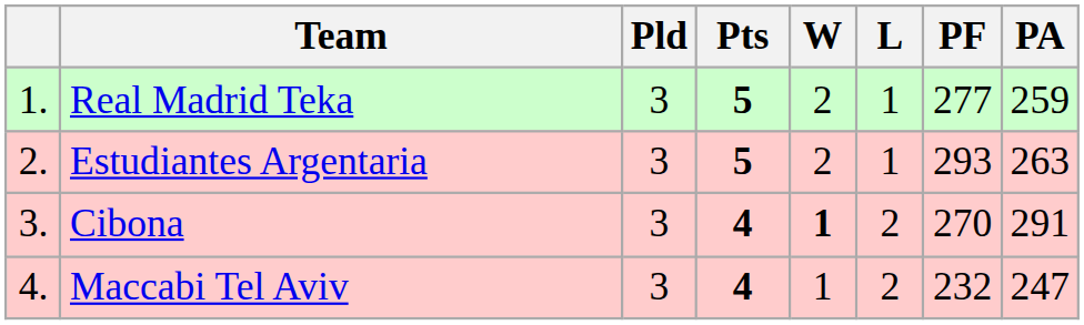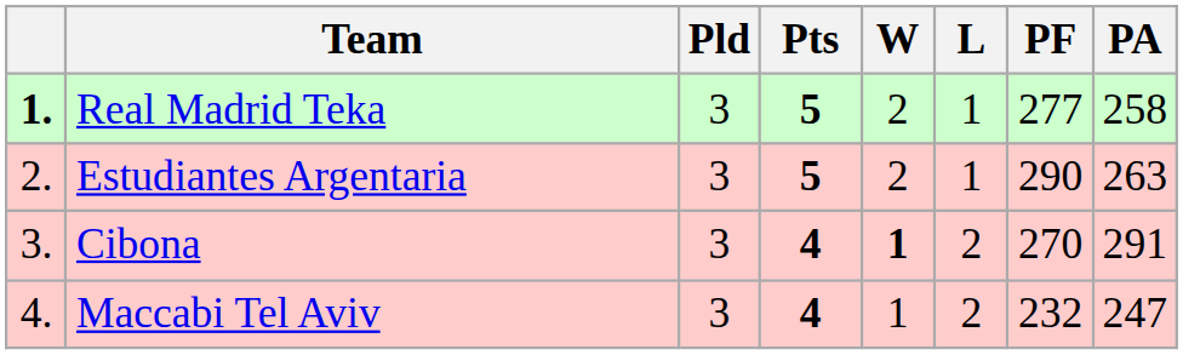 <table class=wikitable style="text-align:center">
 <tr>
 <th width=15></th>
 <th width=220>Team</th>
 <th width=20>Pld</th>
 <th width=30>Pts</th>
 <th width=20>W</th>
 <th width=20>L</th>
 <th width=20>PF</th>
 <th width=20>PA</th>
 </tr>
 <tr style="background: #ccffcc;">
-<td>1.</td>
+<td><strong>1.</strong></td>
 <td align=left> <a href='#'>Real Madrid Teka</a></td>
 <td>3</td>
 <td><strong>5</strong></td>
 <td>2</td>
 <td>1</td>
 <td>277</td>
-<td>259</td>
+<td>258</td>
 </tr>
 <tr style="background:#ffcccc;">
 <td>2.</td>
 <td align=left> <a href='#'>Estudiantes Argentaria</a></td>
 <td>3</td>
 <td><strong>5</strong></td>
 <td>2</td>
 <td>1</td>
-<td>293</td>
+<td>290</td>
 <td>263</td>
 </tr>
 <tr style="background:#ffcccc;">
 <td>3.</td>
 <td align=left> <a href='#'>Cibona</a></td>
 <td>3</td>
 <td><strong>4</strong></td>
 <td><strong>1</strong></td>
 <td>2</td>
 <td>270</td>
 <td>291</td>
 </tr>
 <tr style="background:#ffcccc;">
 <td>4.</td>
 <td align=left> <a href='#'>Maccabi Tel Aviv</a></td>
 <td>3</td>
 <td><strong>4</strong></td>
 <td>1</td>
 <td>2</td>
 <td>232</td>
 <td>247</td>
 </tr>
 </table>
